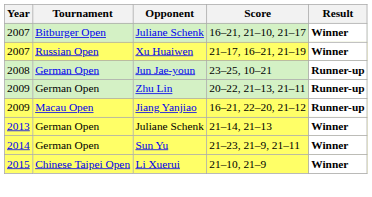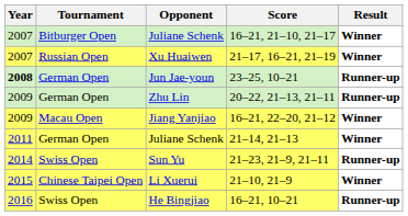 <table class="sortable wikitable" style="font-size: 90%">
 <tr>
 <th>Year</th>
 <th>Tournament</th>
 <th>Opponent</th>
 <th>Score</th>
 <th>Result</th>
 </tr>
 <tr style="background:#D4F1C5">
 <td align="center">2007</td>
 <td align="left"><a href='#'>Bitburger Open</a></td>
 <td align="left"> <a href='#'>Juliane Schenk</a></td>
 <td align="left">16–21, 21–10, 21–17</td>
 <td style="text-align:left; background:white"> <strong>Winner</strong></td>
 </tr>
 <tr style="background:#FFFF67">
 <td align="center">2007</td>
 <td align="left"><a href='#'>Russian Open</a></td>
 <td align="left"> <a href='#'>Xu Huaiwen</a></td>
 <td align="left">21–17, 16–21, 21–19</td>
 <td style="text-align:left; background:white"> <strong>Winner</strong></td>
 </tr>
 <tr style="background:#D4F1C5">
-<td align="center">2008</td>
+<td align="center"><strong>2008</strong></td>
 <td align="left"><a href='#'>German Open</a></td>
 <td align="left"> <a href='#'>Jun Jae-youn</a></td>
 <td align="left">23–25, 10–21</td>
 <td style="text-align:left; background:white"> <strong>Runner-up</strong></td>
 </tr>
 <tr style="background:#D4F1C5">
 <td align="center">2009</td>
 <td align="left">German Open</td>
 <td align="left"> <a href='#'>Zhu Lin</a></td>
 <td align="left">20–22, 21–13, 21–11</td>
 <td style="text-align:left; background:white"> <strong>Runner-up</strong></td>
 </tr>
 <tr style="background:#FFFF67">
 <td align="center">2009</td>
 <td align="left"><a href='#'>Macau Open</a></td>
 <td align="left"> <a href='#'>Jiang Yanjiao</a></td>
 <td align="left">16–21, 22–20, 21–12</td>
-<td style="text-align:left; background:white"> <strong>Runner-up</strong></td>
+<td style="text-align:left; background:white"> <strong>Winner</strong></td>
 </tr>
 <tr style="background:#FFFF67">
-<td align="center"><a href='#'>2013</a></td>
+<td align="center"><a href='#'>2011</a></td>
 <td align="left">German Open</td>
 <td align="left"> Juliane Schenk</td>
 <td align="left">21–14, 21–13</td>
 <td style="text-align:left; background:white"> <strong>Winner</strong></td>
 </tr>
 <tr style="background:#FFFF67">
 <td align="center"><a href='#'>2014</a></td>
-<td align="left">German Open</td>
+<td align="left"><a href='#'>Swiss Open</a></td>
 <td align="left"> <a href='#'>Sun Yu</a></td>
 <td align="left">21–23, 21–9, 21–11</td>
-<td style="text-align:left; background:white"> <strong>Winner</strong></td>
+<td style="text-align:left; background:white"> <strong>Runner-up</strong></td>
 </tr>
 <tr style="background:#FFFF67">
 <td align="center"><a href='#'>2015</a></td>
 <td align="left"><a href='#'>Chinese Taipei Open</a></td>
 <td align="left"> <a href='#'>Li Xuerui</a></td>
 <td align="left">21–10, 21–9</td>
 <td style="text-align:left; background:white"> <strong>Winner</strong></td>
 </tr>
+<tr style="background:#FFFF67">
+<td align="center"><a href='#'>2016</a></td>
+<td align="left">Swiss Open</td>
+<td align="left"> <a href='#'>He Bingjiao</a></td>
+<td align="left">16–21, 10–21</td>
+<td style="text-align:left; background:white"> <strong>Runner-up</strong></td>
+</tr>
 </table>
